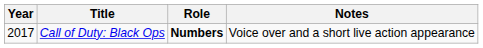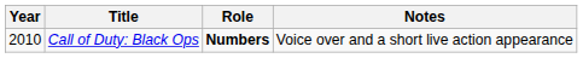 <table class="wikitable sortable">
 <tr>
 <th>Year</th>
 <th>Title</th>
 <th>Role</th>
 <th class="unsortable">Notes</th>
 </tr>
 <tr>
-<td>2017</td>
+<td>2010</td>
 <td><em><a href='#'>Call of Duty: Black Ops</a></em></td>
 <td><strong>Numbers</strong></td>
 <td>Voice over and a short live action appearance</td>
 </tr>
 </table>
